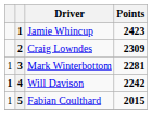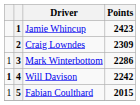 <table class="wikitable" style="font-size: 95%;">
 <tr>
 <th></th>
 <th></th>
 <th>Driver</th>
 <th>Points</th>
 </tr>
 <tr>
 <td></td>
 <th>1</th>
 <td><a href='#'>Jamie Whincup</a></td>
 <td align="right"><strong>2423</strong></td>
 </tr>
 <tr>
 <td></td>
 <th>2</th>
 <td><a href='#'>Craig Lowndes</a></td>
 <td align="right"><strong>2309</strong></td>
 </tr>
 <tr>
 <td> 1</td>
 <th>3</th>
 <td><a href='#'>Mark Winterbottom</a></td>
-<td align="right"><strong>2281</strong></td>
+<td align="right"><strong>2286</strong></td>
 </tr>
 <tr>
 <td><strong> 1</strong></td>
 <th>4</th>
 <td><a href='#'>Will Davison</a></td>
 <td align="right"><strong>2242</strong></td>
 </tr>
 <tr>
 <td> 1</td>
 <th>5</th>
 <td><a href='#'>Fabian Coulthard</a></td>
 <td align="right"><strong>2015</strong></td>
 </tr>
 <tr>
 </tr>
 </table>
